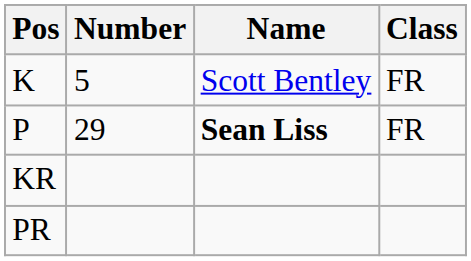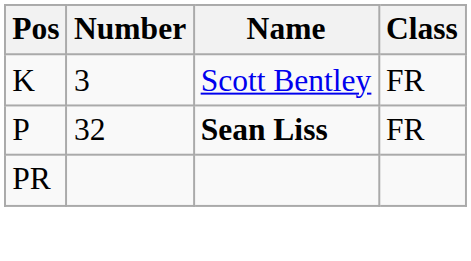 <table class="wikitable">
 <tr>
 <th>Pos</th>
 <th>Number</th>
 <th>Name</th>
 <th>Class</th>
 </tr>
 <tr>
 <td>K</td>
-<td>5</td>
+<td>3</td>
 <td><a href='#'>Scott Bentley</a></td>
 <td>FR</td>
 </tr>
 <tr>
 <td>P</td>
-<td>29</td>
+<td>32</td>
 <td><strong>Sean Liss</strong></td>
 <td>FR</td>
-</tr>
-<tr>
-<td>KR</td>
-<td></td>
-<td></td>
-<td></td>
 </tr>
 <tr>
 <td>PR</td>
 <td></td>
 <td></td>
 <td></td>
 </tr>
 </table>
